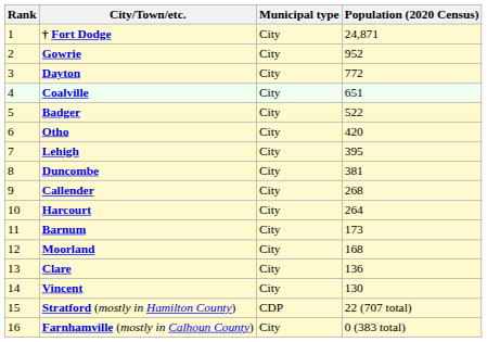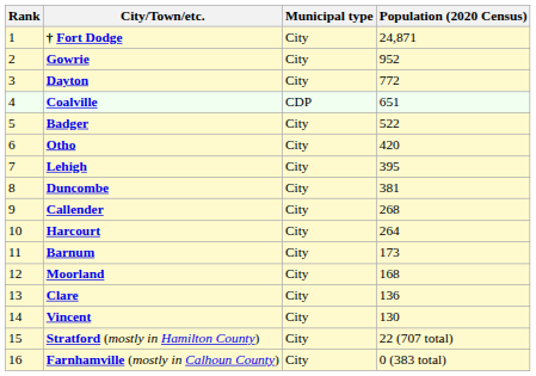 <table class="wikitable sortable">
 <tr>
 <th>Rank</th>
 <th>City/Town/etc.</th>
 <th>Municipal type</th>
 <th>Population (2020 Census)</th>
 </tr>
 <tr style=background-color:#FFFACD>
 <td>1</td>
 <td><strong>†</strong> <strong><a href='#'>Fort Dodge</a></strong></td>
 <td>City</td>
 <td>24,871</td>
 </tr>
 <tr style=background-color:#FFFACD>
 <td>2</td>
 <td><strong><a href='#'>Gowrie</a></strong></td>
 <td>City</td>
 <td>952</td>
 </tr>
 <tr style=background-color:#FFFACD>
 <td>3</td>
 <td><strong><a href='#'>Dayton</a></strong></td>
 <td>City</td>
 <td>772</td>
 </tr>
 <tr style=background-color:#F0FFF0>
 <td>4</td>
 <td><strong><a href='#'>Coalville</a></strong></td>
-<td>City</td>
+<td>CDP</td>
 <td>651</td>
 </tr>
 <tr style=background-color:#FFFACD>
 <td>5</td>
 <td><strong><a href='#'>Badger</a></strong></td>
 <td>City</td>
 <td>522</td>
 </tr>
 <tr style=background-color:#FFFACD>
 <td>6</td>
 <td><strong><a href='#'>Otho</a></strong></td>
 <td>City</td>
 <td>420</td>
 </tr>
 <tr style=background-color:#FFFACD>
 <td>7</td>
 <td><strong><a href='#'>Lehigh</a></strong></td>
 <td>City</td>
 <td>395</td>
 </tr>
 <tr style=background-color:#FFFACD>
 <td>8</td>
 <td><strong><a href='#'>Duncombe</a></strong></td>
 <td>City</td>
 <td>381</td>
 </tr>
 <tr style=background-color:#FFFACD>
 <td>9</td>
 <td><strong><a href='#'>Callender</a></strong></td>
 <td>City</td>
 <td>268</td>
 </tr>
 <tr style=background-color:#FFFACD>
 <td>10</td>
 <td><strong><a href='#'>Harcourt</a></strong></td>
 <td>City</td>
 <td>264</td>
 </tr>
 <tr style=background-color:#FFFACD>
 <td>11</td>
 <td><strong><a href='#'>Barnum</a></strong></td>
 <td>City</td>
 <td>173</td>
 </tr>
 <tr style=background-color:#FFFACD>
 <td>12</td>
 <td><strong><a href='#'>Moorland</a></strong></td>
 <td>City</td>
 <td>168</td>
 </tr>
 <tr style=background-color:#FFFACD>
 <td>13</td>
 <td><strong><a href='#'>Clare</a></strong></td>
 <td>City</td>
 <td>136</td>
 </tr>
 <tr style=background-color:#FFFACD>
 <td>14</td>
 <td><strong><a href='#'>Vincent</a></strong></td>
 <td>City</td>
 <td>130</td>
 </tr>
 <tr style=background-color:#FFFACD>
 <td>15</td>
 <td><strong><a href='#'>Stratford</a></strong> (<em>mostly in <a href='#'>Hamilton County</a></em>)</td>
-<td>CDP</td>
+<td>City</td>
 <td>22 (707 total)</td>
 </tr>
 <tr style=background-color:#FFFACD>
 <td>16</td>
 <td><strong><a href='#'>Farnhamville</a></strong> (<em>mostly in <a href='#'>Calhoun County</a></em>)</td>
 <td>City</td>
 <td>0 (383 total)</td>
 </tr>
 </table>
